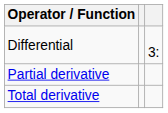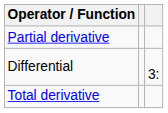 <table class="wikitable">
 <tr>
 <th>Operator / Function</th>
 <th></th>
 <th></th>
 </tr>
 <tr>
+<td><a href='#'>Partial derivative</a></td>
+<td></td>
+<td></td>
+</tr>
+<tr>
 <td>Differential</td>
 <td></td>
 <td><br>3: <a href='#'></a></td>
-</tr>
-<tr>
-<td><a href='#'>Partial derivative</a></td>
-<td></td>
-<td></td>
 </tr>
 <tr>
 <td><a href='#'>Total derivative</a></td>
 <td></td>
 <td></td>
 </tr>
 </table>
